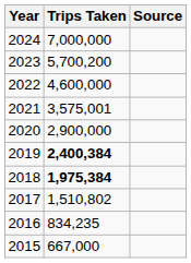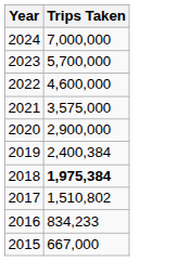 <table class="wikitable">
 <tr>
 <th>Year</th>
 <th>Trips Taken</th>
-<th>Source</th>
 </tr>
 <tr>
 <td>2024</td>
 <td>7,000,000</td>
-<td></td>
 </tr>
 <tr>
 <td>2023</td>
-<td>5,700,200</td>
-<td></td>
+<td>5,700,000</td>
 </tr>
 <tr>
 <td>2022</td>
 <td>4,600,000</td>
-<td></td>
 </tr>
 <tr>
 <td>2021</td>
-<td>3,575,001</td>
-<td></td>
+<td>3,575,000</td>
 </tr>
 <tr>
 <td>2020</td>
 <td>2,900,000</td>
-<td></td>
 </tr>
 <tr>
 <td>2019</td>
-<td><strong>2,400,384</strong></td>
-<td></td>
+<td>2,400,384</td>
 </tr>
 <tr>
 <td>2018</td>
 <td><strong>1,975,384</strong></td>
-<td></td>
 </tr>
 <tr>
 <td>2017</td>
 <td>1,510,802</td>
-<td></td>
 </tr>
 <tr>
 <td>2016</td>
-<td>834,235</td>
-<td></td>
+<td>834,233</td>
 </tr>
 <tr>
 <td>2015</td>
 <td>667,000</td>
-<td></td>
 </tr>
 </table>
